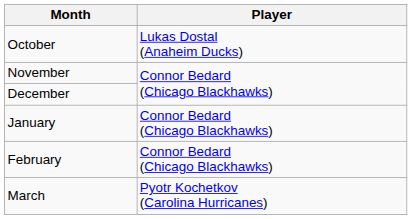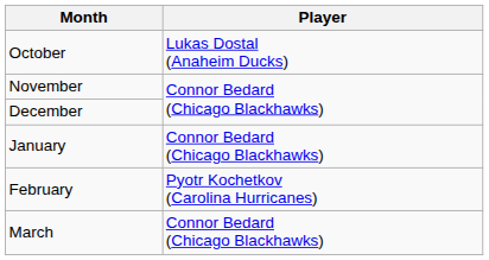 <table class="wikitable" style="width:30em;">
 <tr>
 <th>Month</th>
 <th>Player</th>
 </tr>
 <tr>
 <td>October</td>
 <td><a href='#'>Lukas Dostal</a><br>(<a href='#'>Anaheim Ducks</a>)</td>
 </tr>
 <tr>
 <td>November</td>
 <td rowspan="2"><a href='#'>Connor Bedard</a><br>(<a href='#'>Chicago Blackhawks</a>)</td>
 </tr>
 <tr>
 <td>December</td>
 </tr>
 <tr>
 <td>January</td>
 <td><a href='#'>Connor Bedard</a><br>(<a href='#'>Chicago Blackhawks</a>)</td>
 </tr>
 <tr>
 <td>February</td>
-<td><a href='#'>Connor Bedard</a><br>(<a href='#'>Chicago Blackhawks</a>)</td>
+<td><a href='#'>Pyotr Kochetkov</a><br>(<a href='#'>Carolina Hurricanes</a>)</td>
 </tr>
 <tr>
 <td>March</td>
-<td><a href='#'>Pyotr Kochetkov</a><br>(<a href='#'>Carolina Hurricanes</a>)</td>
+<td><a href='#'>Connor Bedard</a><br>(<a href='#'>Chicago Blackhawks</a>)</td>
 </tr>
 </table>
